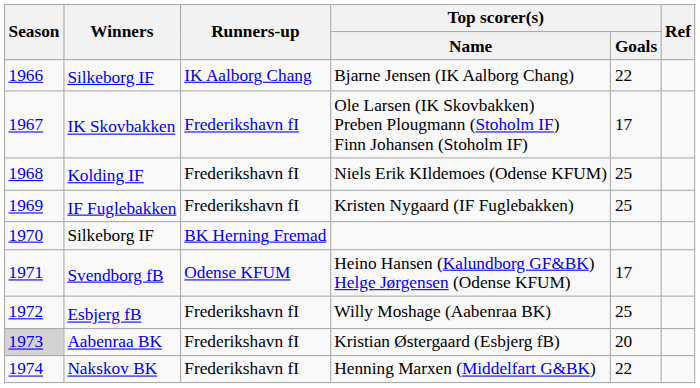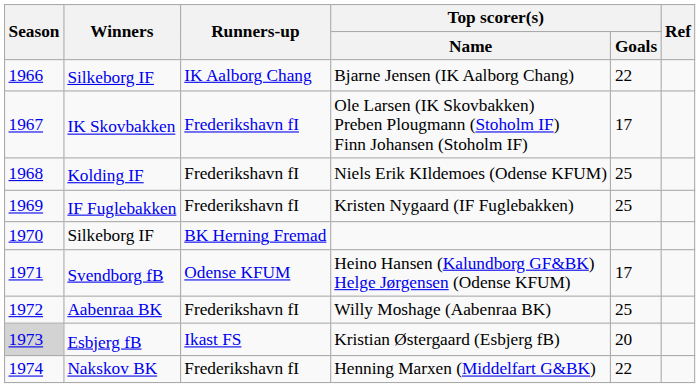 <table class="wikitable plainrowheaders">
 <tr>
 <th rowspan=2>Season</th>
 <th rowspan=2>Winners</th>
 <th rowspan=2>Runners-up</th>
 <th colspan=2>Top scorer(s)</th>
 <th rowspan=2>Ref</th>
 </tr>
 <tr>
 <th>Name</th>
 <th>Goals</th>
 </tr>
 <tr>
 <td><a href='#'>1966</a></td>
 <td><a href='#'>Silkeborg IF</a><sup></sup></td>
 <td><a href='#'>IK Aalborg Chang</a></td>
 <td>Bjarne Jensen (IK Aalborg Chang)</td>
 <td>22</td>
 <td></td>
 </tr>
 <tr>
 <td><a href='#'>1967</a></td>
 <td><a href='#'>IK Skovbakken</a><sup></sup></td>
 <td><a href='#'>Frederikshavn fI</a></td>
 <td>Ole Larsen (IK Skovbakken)<br>Preben Plougmann (<a href='#'>Stoholm IF</a>)<br>Finn Johansen (Stoholm IF)</td>
 <td>17</td>
 <td></td>
 </tr>
 <tr>
 <td><a href='#'>1968</a></td>
 <td><a href='#'>Kolding IF</a><sup></sup></td>
 <td>Frederikshavn fI</td>
 <td>Niels Erik KIldemoes (Odense KFUM)</td>
 <td>25</td>
 <td></td>
 </tr>
 <tr>
 <td><a href='#'>1969</a></td>
 <td><a href='#'>IF Fuglebakken</a><sup></sup></td>
 <td>Frederikshavn fI</td>
 <td>Kristen Nygaard (IF Fuglebakken)</td>
 <td>25</td>
 <td></td>
 </tr>
 <tr>
 <td><a href='#'>1970</a></td>
 <td>Silkeborg IF</td>
 <td><a href='#'>BK Herning Fremad</a></td>
 <td></td>
 <td></td>
 <td></td>
 </tr>
 <tr>
 <td><a href='#'>1971</a></td>
 <td><a href='#'>Svendborg fB</a><sup></sup></td>
 <td><a href='#'>Odense KFUM</a></td>
 <td>Heino Hansen (<a href='#'>Kalundborg GF&BK</a>)<br><a href='#'>Helge Jørgensen</a> (Odense KFUM)</td>
 <td>17</td>
 <td></td>
 </tr>
 <tr>
 <td><a href='#'>1972</a></td>
-<td><a href='#'>Esbjerg fB</a><sup></sup></td>
+<td><a href='#'>Aabenraa BK</a></td>
 <td>Frederikshavn fI</td>
 <td>Willy Moshage (Aabenraa BK)</td>
 <td>25</td>
 <td></td>
 </tr>
 <tr>
 <td style="background: lightgrey;"><a href='#'>1973</a></td>
-<td><a href='#'>Aabenraa BK</a></td>
-<td>Frederikshavn fI</td>
+<td><a href='#'>Esbjerg fB</a><sup></sup></td>
+<td><a href='#'>Ikast FS</a></td>
 <td>Kristian Østergaard (Esbjerg fB)</td>
 <td>20</td>
 <td></td>
 </tr>
 <tr>
 <td><a href='#'>1974</a></td>
 <td><a href='#'>Nakskov BK</a></td>
 <td>Frederikshavn fI</td>
 <td>Henning Marxen (<a href='#'>Middelfart G&BK</a>)</td>
 <td>22</td>
 <td></td>
 </tr>
 </table>
